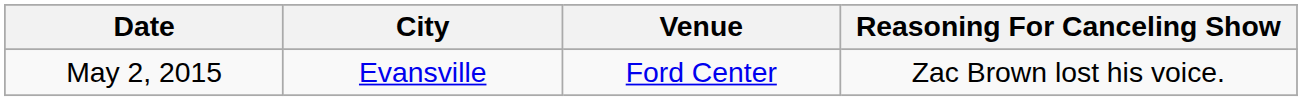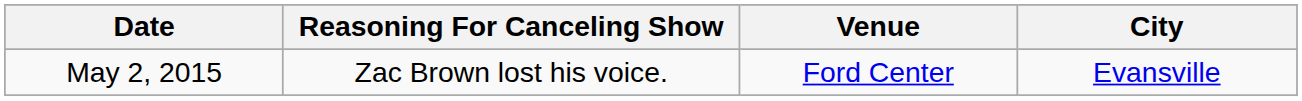 <table class="wikitable" style="text-align:center;">
 <tr>
 <th style="width:150px;">Date</th>
+<th style="width:250px;">Reasoning For Canceling Show</th>
+<th style="width:150px;">Venue</th>
 <th style="width:150px;">City</th>
-<th style="width:150px;">Venue</th>
-<th style="width:250px;">Reasoning For Canceling Show</th>
 </tr>
 <tr>
 <td>May 2, 2015</td>
+<td>Zac Brown lost his voice.</td>
+<td><a href='#'>Ford Center</a></td>
 <td><a href='#'>Evansville</a></td>
-<td><a href='#'>Ford Center</a></td>
-<td>Zac Brown lost his voice.</td>
 </tr>
 </table>
